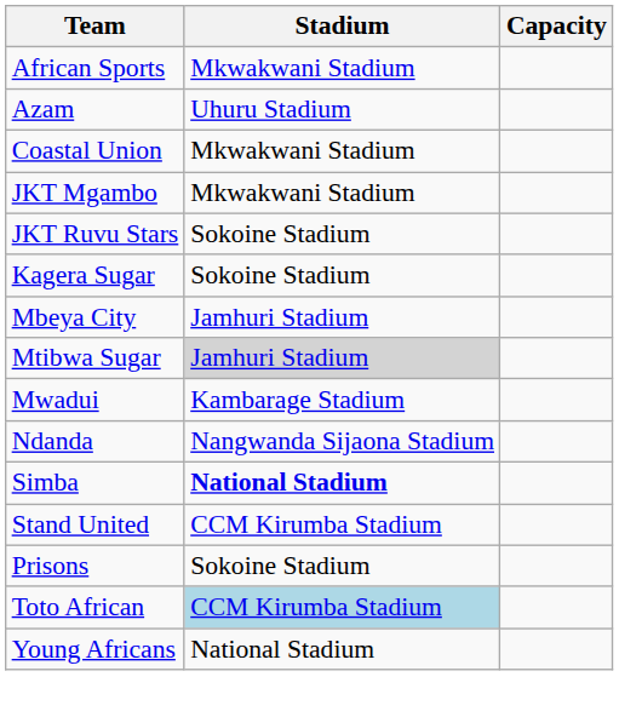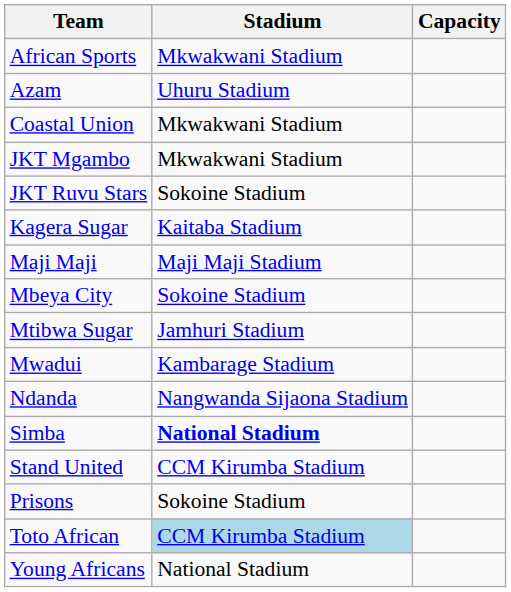 <table class="wikitable">
 <tr>
 <th>Team</th>
 <th>Stadium</th>
 <th>Capacity</th>
 </tr>
 <tr>
 <td><a href='#'>African Sports</a></td>
 <td><a href='#'>Mkwakwani Stadium</a></td>
 <td></td>
 </tr>
 <tr>
 <td><a href='#'>Azam</a></td>
 <td><a href='#'>Uhuru Stadium</a></td>
 <td></td>
 </tr>
 <tr>
 <td><a href='#'>Coastal Union</a></td>
 <td>Mkwakwani Stadium</td>
 <td></td>
 </tr>
 <tr>
 <td><a href='#'>JKT Mgambo</a></td>
 <td>Mkwakwani Stadium</td>
 <td></td>
 </tr>
 <tr>
 <td><a href='#'>JKT Ruvu Stars</a></td>
 <td>Sokoine Stadium</td>
 <td></td>
 </tr>
 <tr>
 <td><a href='#'>Kagera Sugar</a></td>
-<td>Sokoine Stadium</td>
+<td><a href='#'>Kaitaba Stadium</a></td>
+<td></td>
+</tr>
+<tr>
+<td><a href='#'>Maji Maji</a></td>
+<td><a href='#'>Maji Maji Stadium</a></td>
 <td></td>
 </tr>
 <tr>
 <td><a href='#'>Mbeya City</a></td>
-<td><a href='#'>Jamhuri Stadium</a></td>
+<td><a href='#'>Sokoine Stadium</a></td>
 <td></td>
 </tr>
 <tr>
 <td><a href='#'>Mtibwa Sugar</a></td>
-<td style="background: lightgrey;"><a href='#'>Jamhuri Stadium</a></td>
+<td><a href='#'>Jamhuri Stadium</a></td>
 <td></td>
 </tr>
 <tr>
 <td><a href='#'>Mwadui</a></td>
 <td><a href='#'>Kambarage Stadium</a></td>
 <td></td>
 </tr>
 <tr>
 <td><a href='#'>Ndanda</a></td>
 <td><a href='#'>Nangwanda Sijaona Stadium</a></td>
 <td></td>
 </tr>
 <tr>
 <td><a href='#'>Simba</a></td>
 <td><strong><a href='#'>National Stadium</a></strong></td>
 <td></td>
 </tr>
 <tr>
 <td><a href='#'>Stand United</a></td>
 <td><a href='#'>CCM Kirumba Stadium</a></td>
 <td></td>
 </tr>
 <tr>
 <td><a href='#'>Prisons</a></td>
 <td>Sokoine Stadium</td>
 <td></td>
 </tr>
 <tr>
 <td><a href='#'>Toto African</a></td>
 <td style="background: lightblue;"><a href='#'>CCM Kirumba Stadium</a></td>
 <td></td>
 </tr>
 <tr>
 <td><a href='#'>Young Africans</a></td>
 <td>National Stadium</td>
 <td></td>
 </tr>
 </table>
